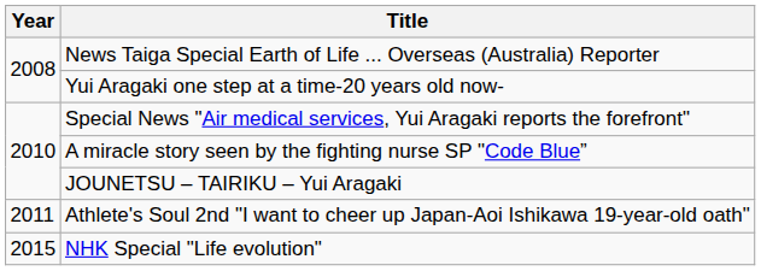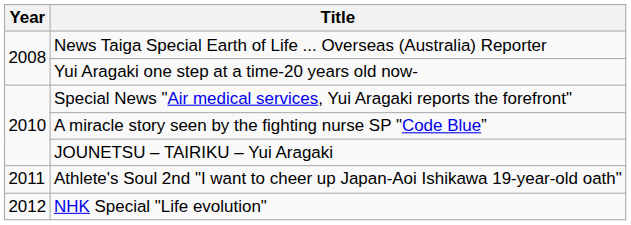 <table class="wikitable">
 <tr>
 <th>Year</th>
 <th>Title</th>
 </tr>
 <tr>
 <td rowspan="2">2008</td>
 <td>News Taiga Special Earth of Life ... Overseas (Australia) Reporter</td>
 </tr>
 <tr>
 <td>Yui Aragaki one step at a time-20 years old now-</td>
 </tr>
 <tr>
 <td rowspan="3">2010</td>
 <td>Special News "<a href='#'>Air medical services</a>, Yui Aragaki reports the forefront"</td>
 </tr>
 <tr>
 <td>A miracle story seen by the fighting nurse SP "<a href='#'>Code Blue</a>”</td>
 </tr>
 <tr>
 <td>JOUNETSU – TAIRIKU – Yui Aragaki</td>
 </tr>
 <tr>
 <td>2011</td>
 <td>Athlete's Soul 2nd "I want to cheer up Japan-Aoi Ishikawa 19-year-old oath"</td>
 </tr>
 <tr>
-<td>2015</td>
+<td>2012</td>
 <td><a href='#'>NHK</a> Special "Life evolution"</td>
 </tr>
 </table>
